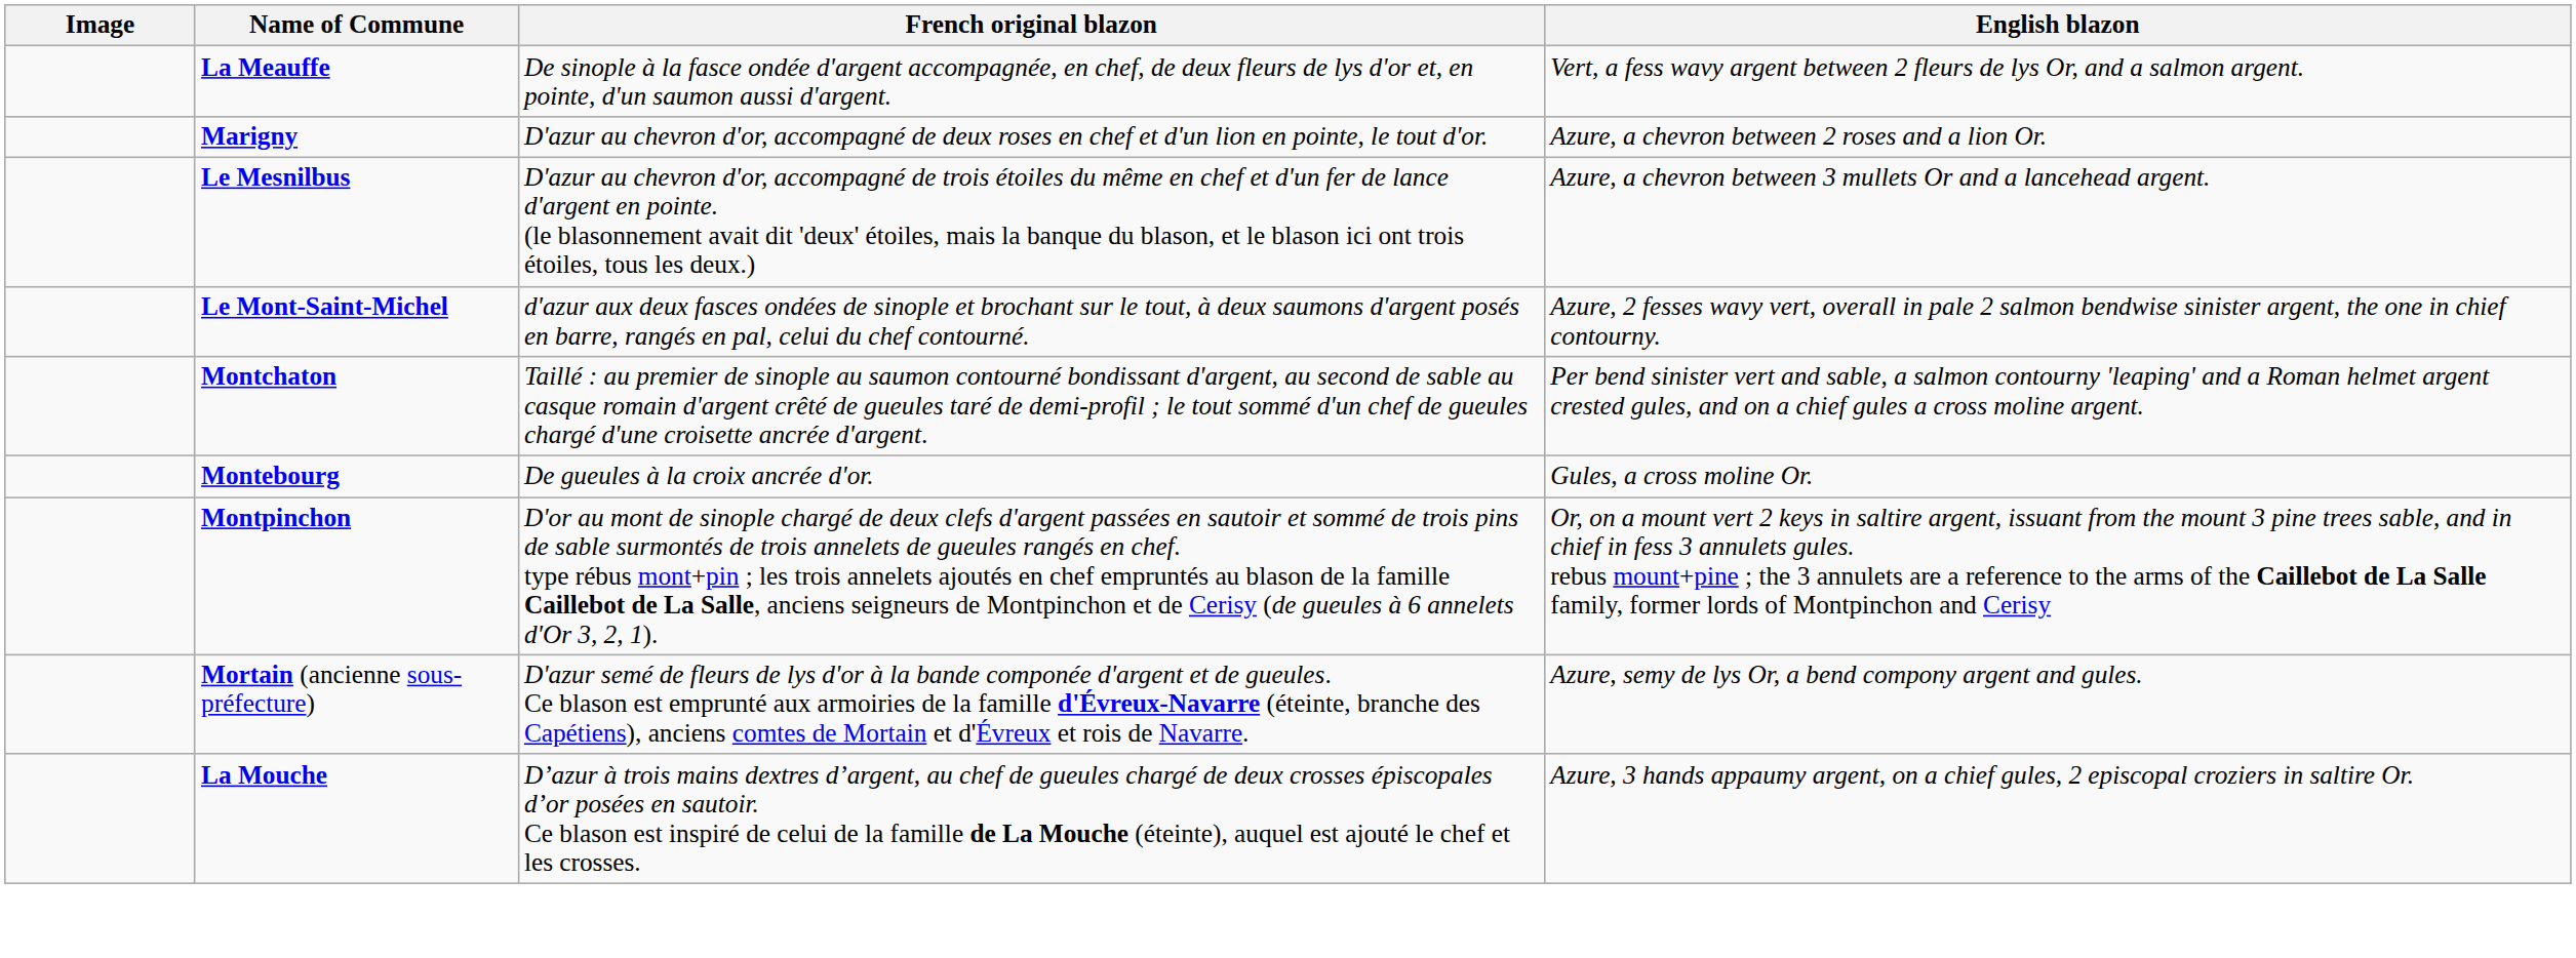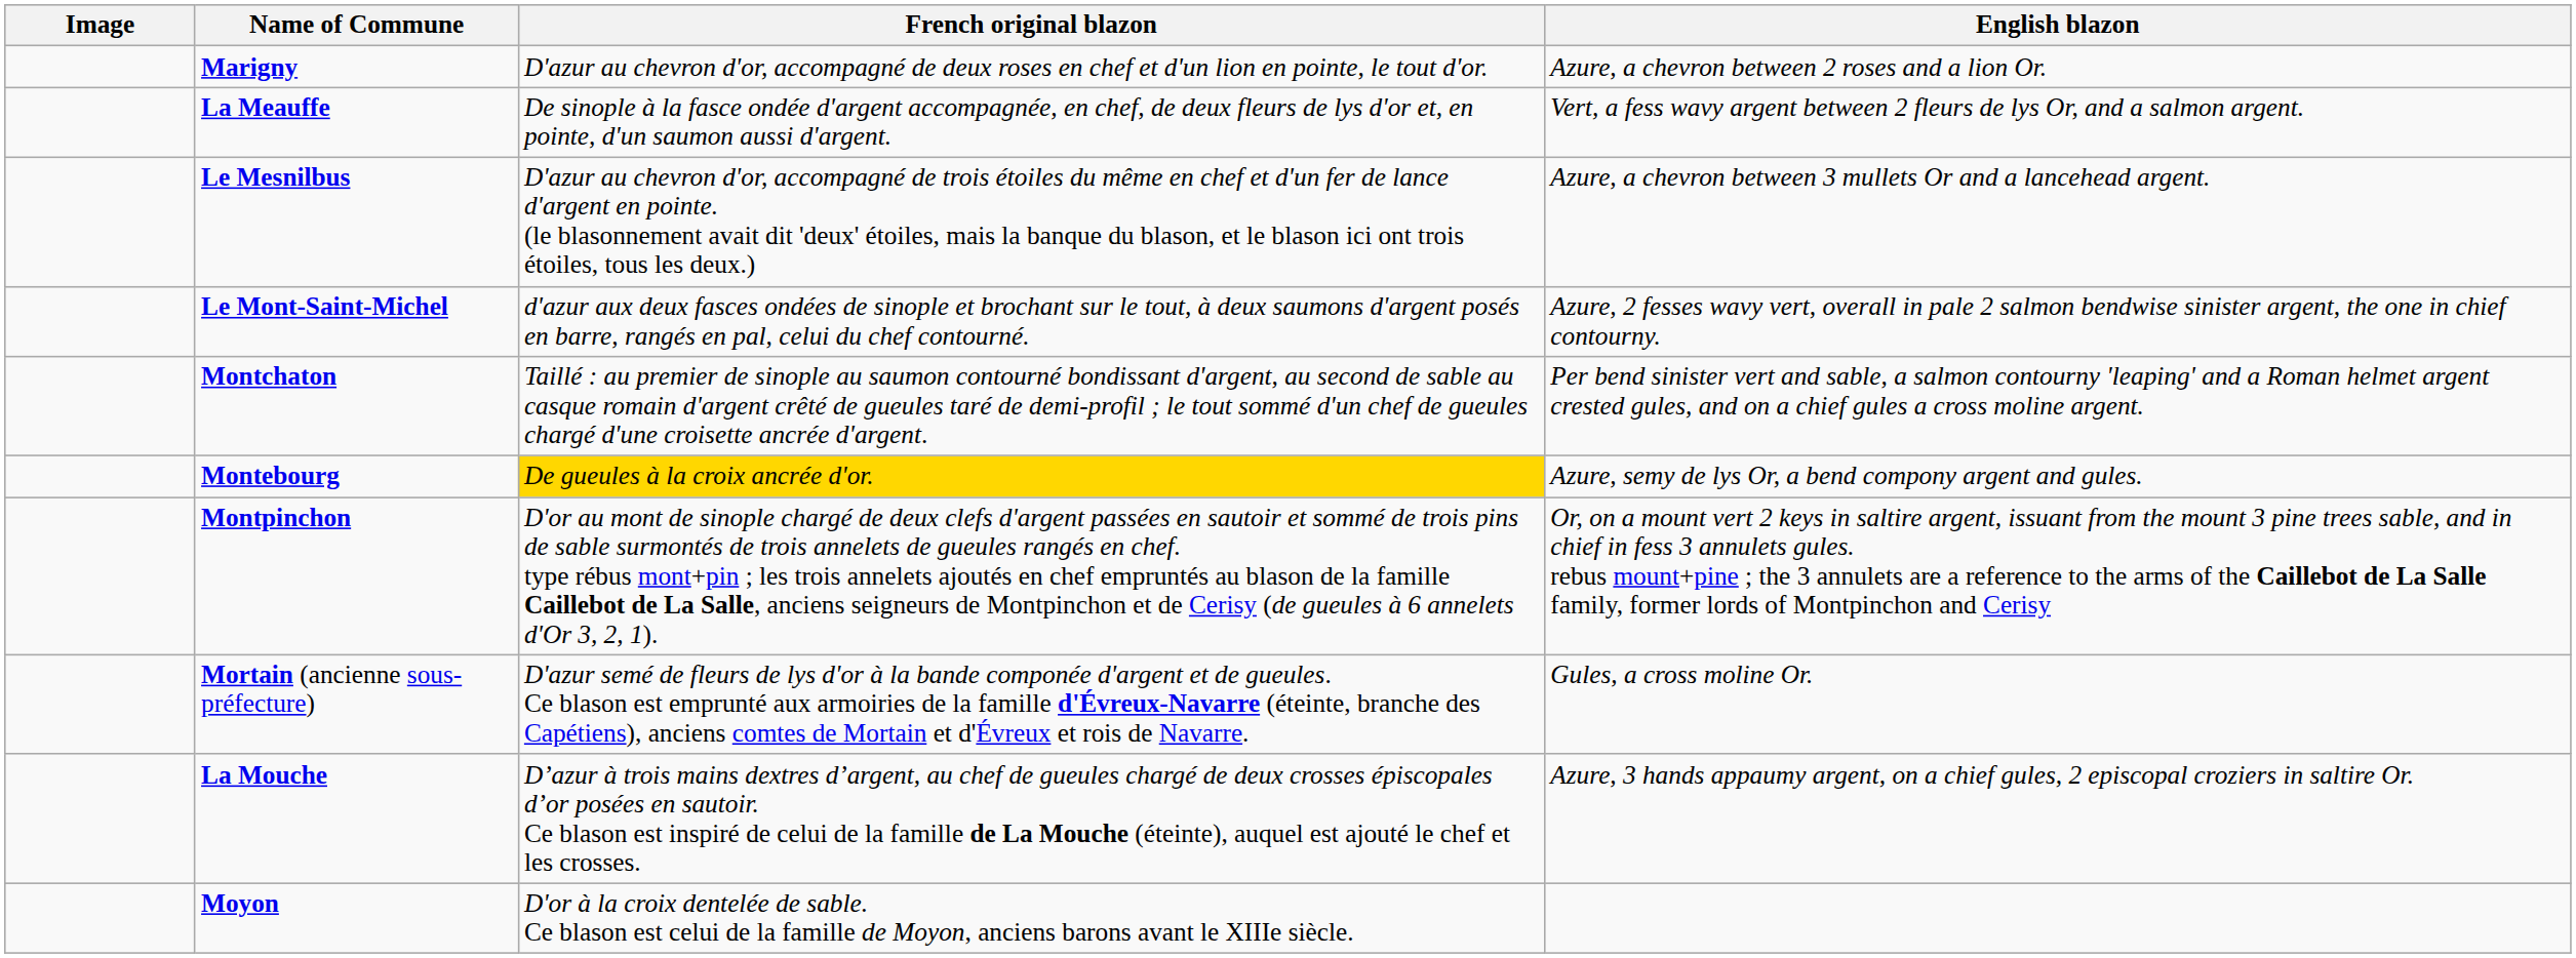 <table class="wikitable" style="width:100%;">
 <tr>
 <th style="width:110px;">Image</th>
 <th>Name of Commune</th>
 <th style="width:40%;">French original blazon</th>
 <th style="width:40%;">English blazon</th>
 </tr>
 <tr valign=top>
 <td align=center></td>
+<td><strong><a href='#'>Marigny</a></strong></td>
+<td><em>D'azur au chevron d'or, accompagné de deux roses en chef et d'un lion en pointe, le tout d'or.</em> </td>
+<td><em>Azure, a chevron between 2 roses and a lion Or.</em></td>
+</tr>
+<tr valign=top>
+<td align=center></td>
 <td><strong><a href='#'>La Meauffe</a></strong></td>
 <td><em>De sinople à la fasce ondée d'argent accompagnée, en chef, de deux fleurs de lys d'or et, en pointe, d'un saumon aussi d'argent.</em></td>
 <td><em>Vert, a fess wavy argent between 2 fleurs de lys Or, and a salmon argent.</em></td>
-</tr>
-<tr valign=top>
-<td align=center></td>
-<td><strong><a href='#'>Marigny</a></strong></td>
-<td><em>D'azur au chevron d'or, accompagné de deux roses en chef et d'un lion en pointe, le tout d'or.</em> </td>
-<td><em>Azure, a chevron between 2 roses and a lion Or.</em></td>
 </tr>
 <tr valign=top>
 <td align=center></td>
 <td><strong><a href='#'>Le Mesnilbus</a></strong></td>
 <td><em>D'azur au chevron d'or, accompagné de trois étoiles du même en chef et d'un fer de lance d'argent en pointe.</em> <br>(le blasonnement avait dit 'deux' étoiles, mais la banque du blason, et le blason ici ont trois étoiles, tous les deux.)</td>
 <td><em>Azure, a chevron between 3 mullets Or and a lancehead argent.</em></td>
 </tr>
 <tr valign=top>
 <td align=center></td>
 <td><strong><a href='#'>Le Mont-Saint-Michel</a></strong></td>
 <td><em>d'azur aux deux fasces ondées de sinople et brochant sur le tout, à deux saumons d'argent posés en barre, rangés en pal, celui du chef contourné.</em></td>
 <td><em>Azure, 2 fesses wavy vert, overall in pale 2 salmon bendwise sinister argent, the one in chief contourny.</em></td>
 </tr>
 <tr valign=top>
 <td align=center></td>
 <td><strong><a href='#'>Montchaton</a></strong></td>
 <td><em>Taillé : au premier de sinople au saumon contourné bondissant d'argent, au second de sable au casque romain d'argent crêté de gueules taré de demi-profil ; le tout sommé d'un chef de gueules chargé d'une croisette ancrée d'argent</em>.</td>
 <td><em>Per bend sinister vert and sable, a salmon contourny 'leaping' and a Roman helmet argent crested gules, and on a chief gules a cross moline argent.</em></td>
 </tr>
 <tr valign=top>
 <td align=center></td>
 <td><strong><a href='#'>Montebourg</a></strong></td>
-<td><em>De gueules à la croix ancrée d'or.</em> </td>
-<td><em>Gules, a cross moline Or.</em></td>
+<td style="background: gold;"><em>De gueules à la croix ancrée d'or.</em> </td>
+<td><em>Azure, semy de lys Or, a bend compony argent and gules.</em><br></td>
 </tr>
 <tr valign=top>
 <td align=center></td>
 <td><strong><a href='#'>Montpinchon</a></strong></td>
 <td><em>D'or au mont de sinople chargé de deux clefs d'argent passées en sautoir et sommé de trois pins de sable surmontés de trois annelets de gueules rangés en chef.</em><br>type rébus <a href='#'>mont</a>+<a href='#'>pin</a> ; les trois annelets ajoutés en chef empruntés au blason de la famille <strong>Caillebot de La Salle</strong>, anciens seigneurs de Montpinchon et de <a href='#'>Cerisy</a> (<em>de gueules à 6 annelets d'Or 3, 2, 1</em>).</td>
 <td><em>Or, on a mount vert 2 keys in saltire argent, issuant from the mount 3 pine trees sable, and in chief in fess 3 annulets gules.</em><br>rebus <a href='#'>mount</a>+<a href='#'>pine</a> ; the 3 annulets are a reference to the arms of the <strong>Caillebot de La Salle</strong> family, former lords of Montpinchon and <a href='#'>Cerisy</a></td>
 </tr>
 <tr valign=top>
 <td align=center></td>
 <td><strong><a href='#'>Mortain</a></strong> (ancienne <a href='#'>sous-préfecture</a>)</td>
 <td><em>D'azur semé de fleurs de lys d'or à la bande componée d'argent et de gueules</em>.<br>Ce blason est emprunté aux armoiries de la famille <strong><a href='#'>d'Évreux-Navarre</a></strong> (éteinte, branche des <a href='#'>Capétiens</a>), anciens <a href='#'>comtes de Mortain</a> et d'<a href='#'>Évreux</a> et rois de <a href='#'>Navarre</a>.</td>
-<td><em>Azure, semy de lys Or, a bend compony argent and gules.</em><br></td>
+<td><em>Gules, a cross moline Or.</em></td>
 </tr>
 <tr valign=top>
 <td align=center></td>
 <td><strong><a href='#'>La Mouche</a></strong></td>
 <td><em>D’azur à trois mains dextres d’argent, au chef de gueules chargé de deux crosses épiscopales d’or posées en sautoir.</em><br>Ce blason est inspiré de celui de la famille <strong>de La Mouche</strong> (éteinte), auquel est ajouté le chef et les crosses.</td>
 <td><em>Azure, 3 hands appaumy argent, on a chief gules, 2 episcopal croziers in saltire Or.</em></td>
 </tr>
+<tr valign=top>
+<td align=center></td>
+<td><strong><a href='#'>Moyon</a></strong></td>
+<td><em>D'or à la croix dentelée de sable.</em><br>Ce blason est celui de la famille <em>de Moyon</em>, anciens barons avant le XIIIe siècle.</td>
+<td></td>
+</tr>
 </table>
